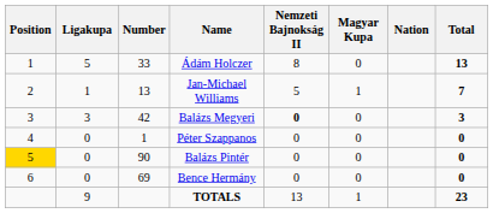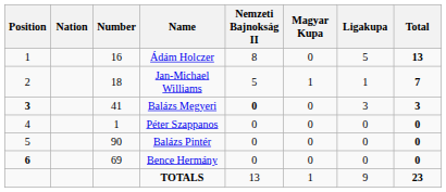 <table class="wikitable" style="font-size: 95%; text-align: center;">
 <tr>
 <th width=60>Position</th>
-<th width=80>Ligakupa</th>
+<th width=60>Nation</th>
 <th width=60>Number</th>
 <th width=150>Name</th>
 <th width=80>Nemzeti Bajnokság II</th>
 <th width=80>Magyar Kupa</th>
-<th width=60>Nation</th>
+<th width=80>Ligakupa</th>
 <th width=80>Total</th>
 </tr>
 <tr>
 <td>1</td>
-<td>5</td>
-<td>33</td>
+<td></td>
+<td>16</td>
 <td><a href='#'>Ádám Holczer</a></td>
 <td>8</td>
 <td>0</td>
-<td></td>
+<td>5</td>
 <td><strong>13</strong></td>
 </tr>
 <tr>
 <td>2</td>
-<td>1</td>
-<td>13</td>
+<td></td>
+<td>18</td>
 <td><a href='#'>Jan-Michael Williams</a></td>
 <td>5</td>
 <td>1</td>
-<td></td>
+<td>1</td>
 <td><strong>7</strong></td>
 </tr>
 <tr>
-<td>3</td>
-<td>3</td>
-<td>42</td>
+<td><strong>3</strong></td>
+<td></td>
+<td>41</td>
 <td><a href='#'>Balázs Megyeri</a></td>
 <td><strong>0</strong></td>
 <td>0</td>
-<td></td>
+<td>3</td>
 <td><strong>3</strong></td>
 </tr>
 <tr>
 <td>4</td>
-<td>0</td>
+<td></td>
 <td>1</td>
 <td><a href='#'>Péter Szappanos</a></td>
 <td>0</td>
 <td>0</td>
-<td></td>
+<td>0</td>
 <td><strong>0</strong></td>
 </tr>
 <tr>
-<td style="background: gold;">5</td>
-<td>0</td>
+<td>5</td>
+<td></td>
 <td>90</td>
 <td><a href='#'>Balázs Pintér</a></td>
 <td>0</td>
 <td>0</td>
-<td></td>
+<td>0</td>
 <td><strong>0</strong></td>
 </tr>
 <tr>
-<td>6</td>
-<td>0</td>
+<td><strong>6</strong></td>
+<td></td>
 <td>69</td>
 <td><a href='#'>Bence Hermány</a></td>
 <td>0</td>
 <td>0</td>
-<td></td>
+<td>0</td>
 <td><strong>0</strong></td>
 </tr>
 <tr>
 <td></td>
-<td>9</td>
+<td></td>
 <td></td>
 <td><strong>TOTALS</strong></td>
 <td>13</td>
 <td>1</td>
-<td></td>
+<td>9</td>
 <td><strong>23</strong></td>
 </tr>
 </table>
